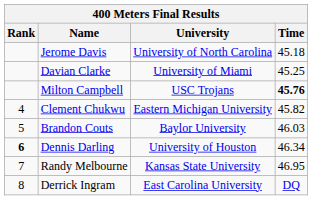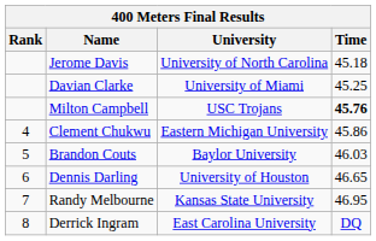 <table class="wikitable sortable" style="text-align:center">
 <tr>
 <th colspan="4">400 Meters Final Results</th>
 </tr>
 <tr>
 <th>Rank</th>
 <th>Name</th>
 <th>University</th>
 <th>Time</th>
 </tr>
 <tr>
 <td></td>
 <td align=left><a href='#'>Jerome Davis</a></td>
 <td><a href='#'>University of North Carolina</a></td>
 <td>45.18</td>
 </tr>
 <tr>
 <td></td>
 <td align=left><a href='#'>Davian Clarke</a></td>
 <td><a href='#'>University of Miami</a></td>
 <td>45.25</td>
 </tr>
 <tr>
 <td></td>
 <td align=left><a href='#'>Milton Campbell</a></td>
 <td><a href='#'>USC Trojans</a></td>
 <td><strong>45.76</strong></td>
 </tr>
 <tr>
 <td>4</td>
 <td align=left><a href='#'>Clement Chukwu</a></td>
 <td><a href='#'>Eastern Michigan University</a></td>
-<td>45.82</td>
+<td>45.86</td>
 </tr>
 <tr>
 <td>5</td>
 <td align=left><a href='#'>Brandon Couts</a></td>
 <td><a href='#'>Baylor University</a></td>
 <td>46.03</td>
 </tr>
 <tr>
-<td><strong>6</strong></td>
+<td>6</td>
 <td align=left><a href='#'>Dennis Darling</a></td>
 <td><a href='#'>University of Houston</a></td>
-<td>46.34</td>
+<td>46.65</td>
 </tr>
 <tr>
 <td>7</td>
 <td align=left>Randy Melbourne</td>
 <td><a href='#'>Kansas State University</a></td>
 <td>46.95</td>
 </tr>
 <tr>
 <td>8</td>
 <td align=left>Derrick Ingram</td>
 <td><a href='#'>East Carolina University</a></td>
 <td><a href='#'>DQ</a></td>
 </tr>
 </table>
